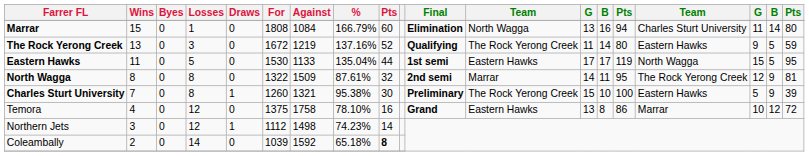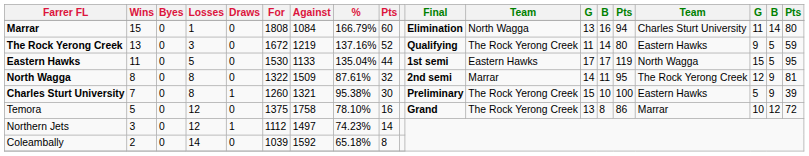 <table class="wikitable" style="font-size: 85%; text-align: left">
 <tr>
 <th style="color:crimson">Farrer FL</th>
 <th style="color:crimson">Wins</th>
 <th style="color:crimson">Byes</th>
 <th style="color:crimson">Losses</th>
 <th style="color:crimson">Draws</th>
 <th style="color:crimson">For</th>
 <th style="color:crimson">Against</th>
 <th style="color:crimson">%</th>
 <th style="color:crimson">Pts</th>
 <th></th>
 <th style="color:green">Final</th>
 <th style="color:green">Team</th>
 <th style="color:green">G</th>
 <th style="color:green">B</th>
 <th style="color:green">Pts</th>
 <th style="color:green">Team</th>
 <th style="color:green">G</th>
 <th style="color:green">B</th>
 <th style="color:green">Pts</th>
 </tr>
 <tr>
 </tr>
 <tr>
 </tr>
 <tr>
 <td><strong>	Marrar	</strong></td>
 <td>15</td>
 <td>0</td>
 <td>1</td>
 <td>0</td>
 <td>1808</td>
 <td>1084</td>
 <td>166.79%</td>
 <td>60</td>
 <td></td>
 <td><strong>Elimination</strong></td>
 <td>North Wagga</td>
 <td>13</td>
 <td>16</td>
 <td>94</td>
 <td>Charles Sturt University</td>
 <td>11</td>
 <td>14</td>
 <td>80</td>
 </tr>
 <tr>
 <td><strong>	The Rock Yerong Creek	</strong></td>
 <td>13</td>
 <td>0</td>
 <td>3</td>
 <td>0</td>
 <td>1672</td>
 <td>1219</td>
 <td>137.16%</td>
 <td>52</td>
 <td></td>
 <td><strong>Qualifying</strong></td>
 <td>The Rock Yerong Creek</td>
 <td>11</td>
 <td>14</td>
 <td>80</td>
 <td>Eastern Hawks</td>
 <td>9</td>
 <td>5</td>
 <td>59</td>
 </tr>
 <tr>
 <td><strong>	Eastern Hawks	</strong></td>
 <td>11</td>
 <td>0</td>
 <td>5</td>
 <td>0</td>
 <td>1530</td>
 <td>1133</td>
 <td>135.04%</td>
 <td>44</td>
 <td></td>
 <td><strong>1st semi</strong></td>
 <td>Eastern Hawks</td>
 <td>17</td>
 <td>17</td>
 <td>119</td>
 <td>North Wagga</td>
 <td>15</td>
 <td>5</td>
 <td>95</td>
 </tr>
 <tr>
 <td><strong>	North Wagga	</strong></td>
 <td>8</td>
 <td>0</td>
 <td>8</td>
 <td>0</td>
 <td>1322</td>
 <td>1509</td>
 <td>87.61%</td>
 <td>32</td>
 <td></td>
 <td><strong>2nd semi</strong></td>
 <td>Marrar</td>
 <td>14</td>
 <td>11</td>
 <td>95</td>
 <td>The Rock Yerong Creek</td>
 <td>12</td>
 <td>9</td>
 <td>81</td>
 </tr>
 <tr>
 <td><strong>	Charles Sturt University	</strong></td>
 <td>7</td>
 <td>0</td>
 <td>8</td>
 <td>1</td>
 <td>1260</td>
 <td>1321</td>
 <td>95.38%</td>
 <td>30</td>
 <td></td>
 <td><strong>Preliminary</strong></td>
 <td>The Rock Yerong Creek</td>
 <td>15</td>
 <td>10</td>
 <td>100</td>
 <td>Eastern Hawks</td>
 <td>5</td>
 <td>9</td>
 <td>39</td>
 </tr>
 <tr>
 <td>Temora</td>
-<td>4</td>
+<td>5</td>
 <td>0</td>
 <td>12</td>
 <td>0</td>
 <td>1375</td>
 <td>1758</td>
 <td>78.10%</td>
 <td>16</td>
 <td></td>
 <td><strong>Grand</strong></td>
-<td>Eastern Hawks</td>
+<td>The Rock Yerong Creek</td>
 <td>13</td>
 <td>8</td>
 <td>86</td>
 <td>Marrar</td>
 <td>10</td>
 <td>12</td>
 <td>72</td>
 </tr>
 <tr>
 <td>Northern Jets</td>
 <td>3</td>
 <td>0</td>
 <td>12</td>
 <td>1</td>
 <td>1112</td>
-<td>1498</td>
+<td>1497</td>
 <td>74.23%</td>
 <td>14</td>
 <td></td>
 </tr>
 <tr>
 <td>Coleambally</td>
 <td>2</td>
 <td>0</td>
 <td>14</td>
 <td>0</td>
 <td>1039</td>
 <td>1592</td>
 <td>65.18%</td>
-<td><strong>8</strong></td>
+<td>8</td>
 <td></td>
 </tr>
 <tr>
 </tr>
 </table>
